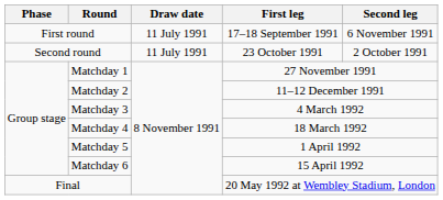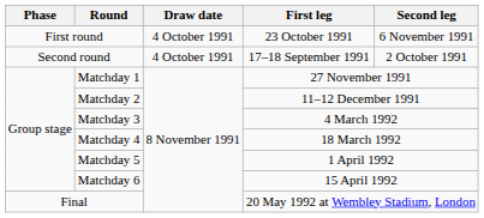 <table class="wikitable" style="text-align:center">
 <tr>
 <th>Phase</th>
 <th>Round</th>
 <th>Draw date</th>
 <th>First leg</th>
 <th>Second leg</th>
 </tr>
 <tr>
 <td colspan="2">First round</td>
-<td>11 July 1991</td>
-<td>17–18 September 1991</td>
+<td>4 October 1991</td>
+<td>23 October 1991</td>
 <td>6 November 1991</td>
 </tr>
 <tr>
 <td colspan="2">Second round</td>
-<td>11 July 1991</td>
-<td>23 October 1991</td>
+<td>4 October 1991</td>
+<td>17–18 September 1991</td>
 <td>2 October 1991</td>
 </tr>
 <tr>
 <td rowspan="6">Group stage</td>
 <td>Matchday 1</td>
 <td rowspan="7">8 November 1991</td>
 <td colspan="2">27 November 1991</td>
 </tr>
 <tr>
 <td>Matchday 2</td>
 <td colspan="2">11–12 December 1991</td>
 </tr>
 <tr>
 <td>Matchday 3</td>
 <td colspan="2">4 March 1992</td>
 </tr>
 <tr>
 <td>Matchday 4</td>
 <td colspan="2">18 March 1992</td>
 </tr>
 <tr>
 <td>Matchday 5</td>
 <td colspan="2">1 April 1992</td>
 </tr>
 <tr>
 <td>Matchday 6</td>
 <td colspan="2">15 April 1992</td>
 </tr>
 <tr>
 <td colspan="2">Final</td>
 <td colspan="2">20 May 1992 at <a href='#'>Wembley Stadium</a>, <a href='#'>London</a></td>
 </tr>
 </table>
